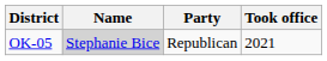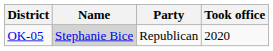 <table class="wikitable sortable">
 <tr>
 <th>District</th>
 <th>Name</th>
 <th>Party</th>
 <th>Took office</th>
 </tr>
 <tr>
 <td><a href='#'>OK-05</a></td>
 <td style="background: lightgrey;"><a href='#'>Stephanie Bice</a></td>
 <td>Republican</td>
-<td>2021</td>
+<td>2020</td>
 </tr>
 </table>
